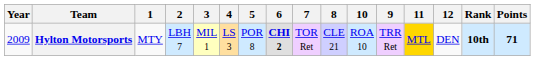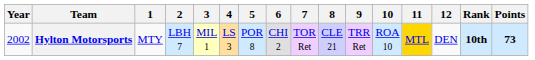 <table class="wikitable" style="text-align:center; font-size:95%">
 <tr>
 <th>Year</th>
 <th>Team</th>
 <th>1</th>
 <th>2</th>
 <th>3</th>
 <th>4</th>
 <th>5</th>
 <th>6</th>
 <th>7</th>
 <th>8</th>
+<th>9</th>
 <th>10</th>
-<th>9</th>
 <th>11</th>
 <th>12</th>
 <th>Rank</th>
 <th>Points</th>
 </tr>
 <tr>
-<td><a href='#'>2009</a></td>
+<td><a href='#'>2002</a></td>
 <th><a href='#'>Hylton Motorsports</a></th>
 <td><a href='#'>MTY</a></td>
 <td style="background:#CFEAFF;"><a href='#'>LBH</a><br><small>7</small></td>
 <td style="background:#FFFFBF;"><a href='#'>MIL</a><br><small>1</small></td>
 <td style="background:#FFDF9F;"><a href='#'>LS</a><br><small>3</small></td>
 <td style="background:#CFEAFF;"><a href='#'>POR</a><br><small>8</small></td>
-<td style="background:#DFDFDF;"><strong><a href='#'>CHI</a><br><small>2</small></strong></td>
+<td style="background:#DFDFDF;"><a href='#'>CHI</a><br><small>2</small></td>
 <td style="background:#EFCFFF;"><a href='#'>TOR</a><br><small>Ret</small></td>
 <td style="background:#CFCFFF;"><a href='#'>CLE</a><br><small>21</small></td>
+<td style="background:#EFCFFF;"><a href='#'>TRR</a><br><small>Ret</small></td>
 <td style="background:#CFEAFF;"><a href='#'>ROA</a><br><small>10</small></td>
-<td style="background:#EFCFFF;"><a href='#'>TRR</a><br><small>Ret</small></td>
 <td style="background: gold;"><a href='#'>MTL</a></td>
 <td><a href='#'>DEN</a></td>
 <td style="background:#CFEAFF;"><strong>10th</strong></td>
-<td style="background:#CFEAFF;"><strong>71</strong></td>
+<td style="background:#CFEAFF;"><strong>73</strong></td>
 </tr>
 </table>
